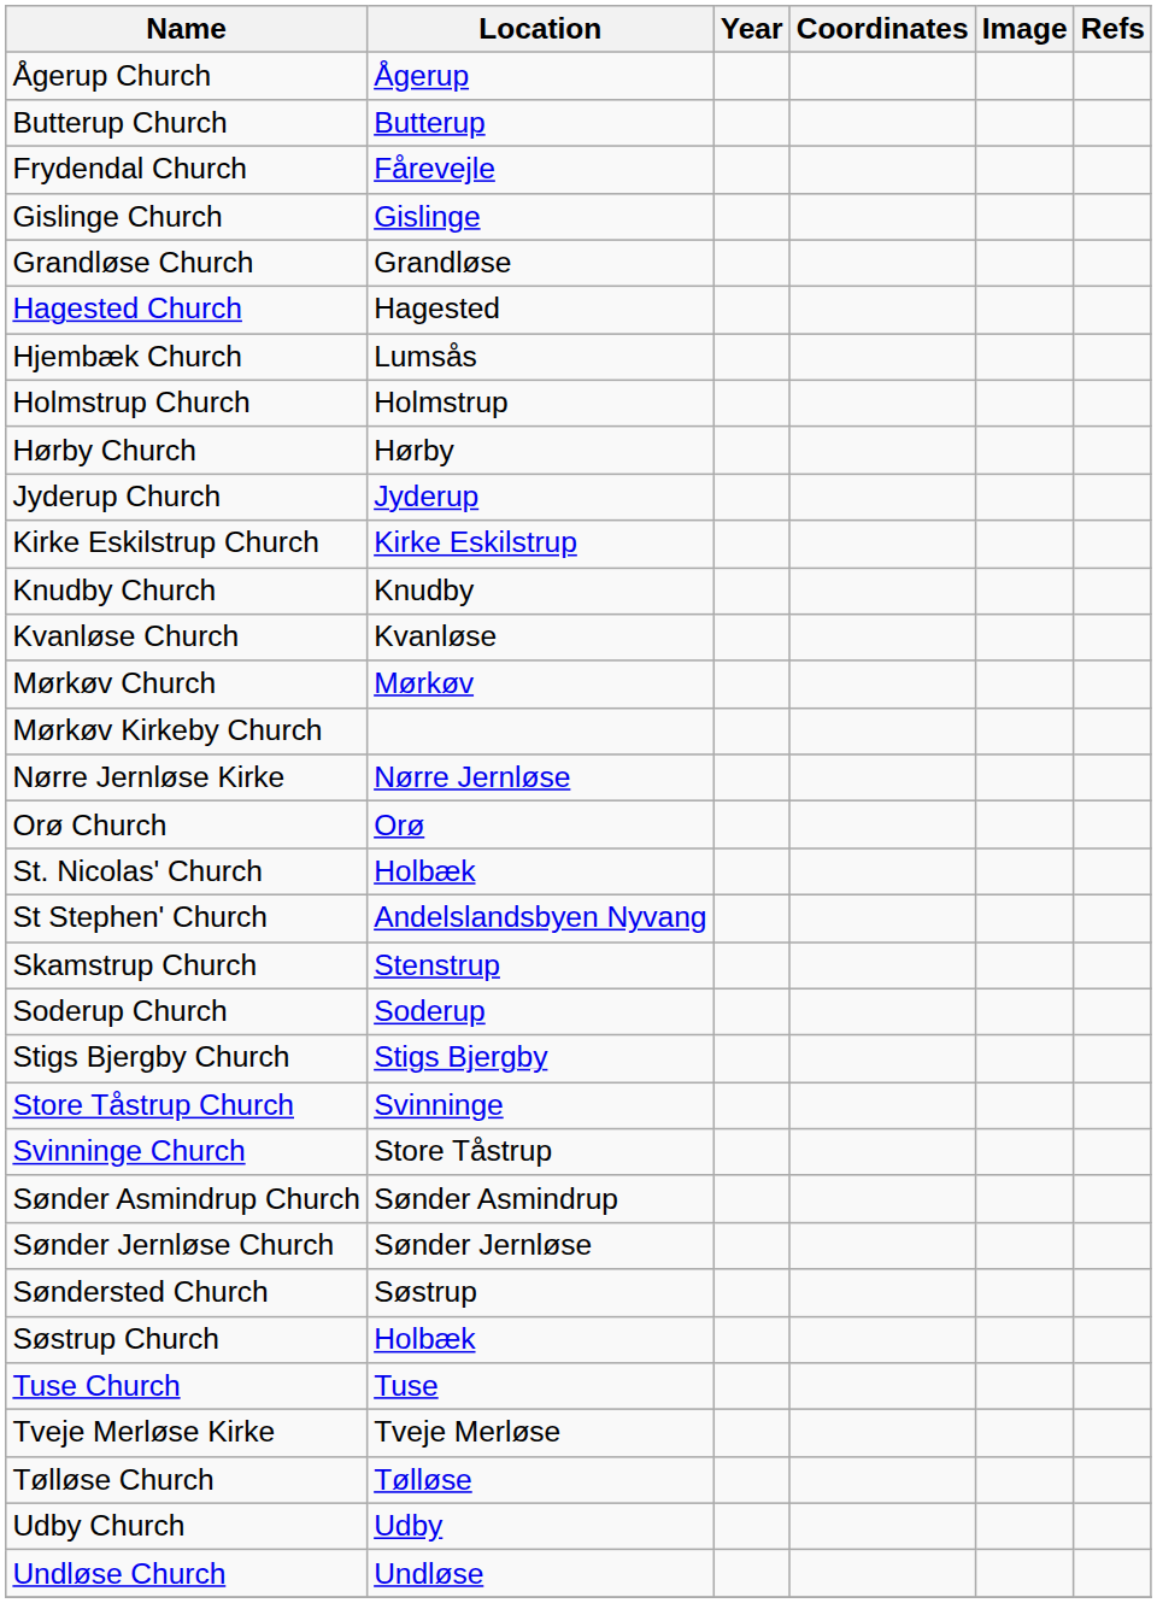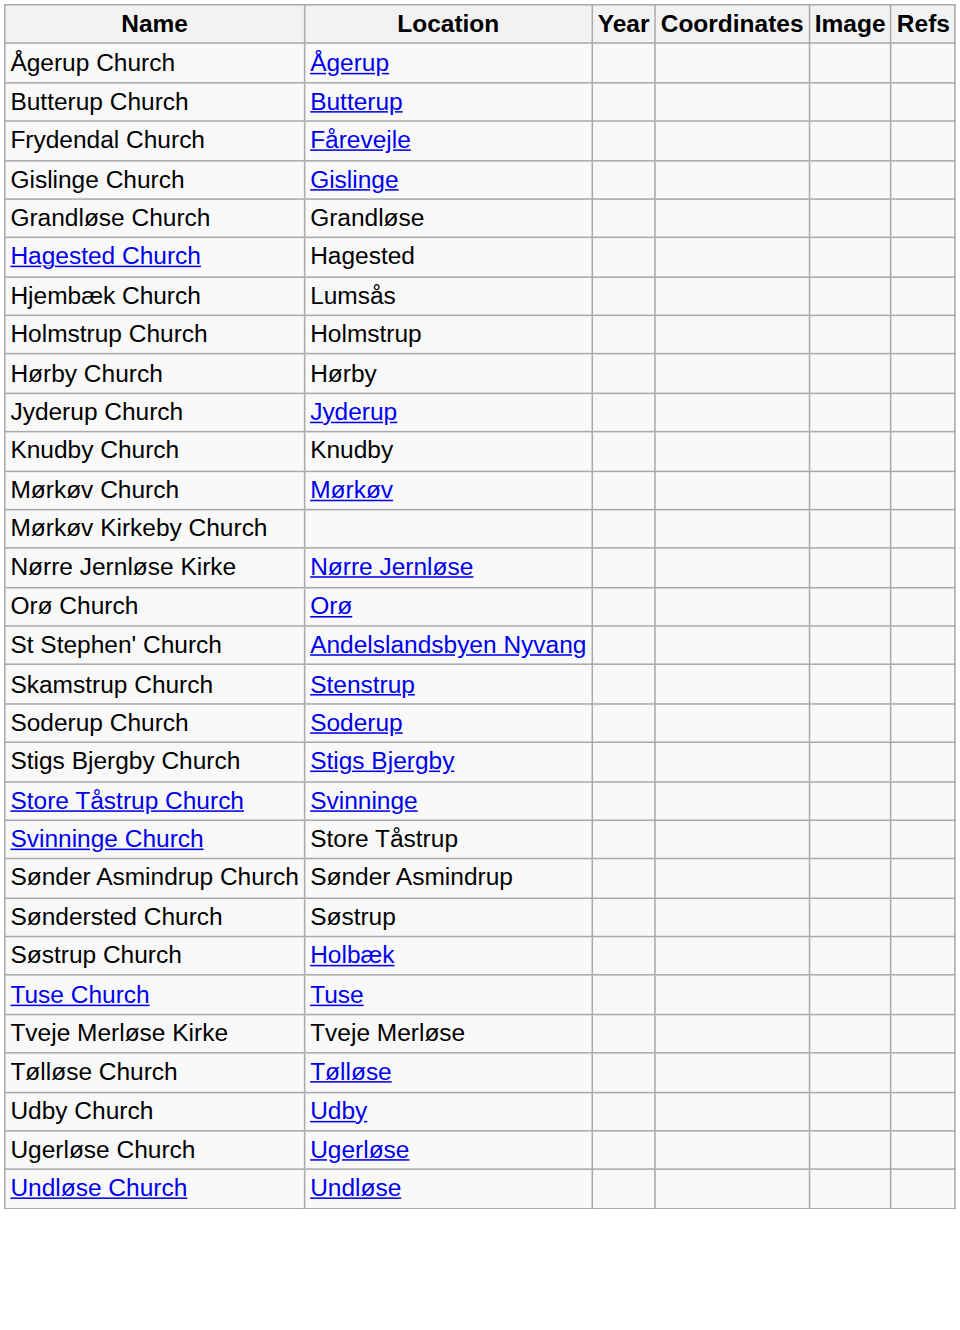 <table class="wikitable sortable">
 <tr>
 <th>Name</th>
 <th>Location</th>
 <th>Year</th>
 <th>Coordinates</th>
 <th>Image</th>
 <th>Refs</th>
 </tr>
 <tr>
 <td>Ågerup Church</td>
 <td><a href='#'>Ågerup</a></td>
 <td></td>
 <td></td>
 <td></td>
 <td></td>
 </tr>
 <tr>
 <td>Butterup Church</td>
 <td><a href='#'>Butterup</a></td>
 <td></td>
 <td></td>
 <td></td>
 <td></td>
 </tr>
 <tr>
 <td>Frydendal Church</td>
 <td><a href='#'>Fårevejle</a></td>
 <td></td>
 <td></td>
 <td></td>
 <td></td>
 </tr>
 <tr>
 <td>Gislinge Church</td>
 <td><a href='#'>Gislinge</a></td>
 <td></td>
 <td></td>
 <td></td>
 <td></td>
 </tr>
 <tr>
 <td>Grandløse Church</td>
 <td>Grandløse</td>
 <td></td>
 <td></td>
 <td></td>
 <td></td>
 </tr>
 <tr>
 <td><a href='#'>Hagested Church</a></td>
 <td>Hagested</td>
 <td></td>
 <td></td>
 <td></td>
 <td></td>
 </tr>
 <tr>
 <td>Hjembæk Church</td>
 <td>Lumsås</td>
 <td></td>
 <td></td>
 <td></td>
 <td></td>
 </tr>
 <tr>
 <td>Holmstrup Church</td>
 <td>Holmstrup</td>
 <td></td>
 <td></td>
 <td></td>
 <td></td>
 </tr>
 <tr>
 <td>Hørby Church</td>
 <td>Hørby</td>
 <td></td>
 <td></td>
 <td></td>
 <td></td>
 </tr>
 <tr>
 <td>Jyderup Church</td>
 <td><a href='#'>Jyderup</a></td>
 <td></td>
 <td></td>
 <td></td>
 <td></td>
 </tr>
 <tr>
-<td>Kirke Eskilstrup Church</td>
-<td><a href='#'>Kirke Eskilstrup</a></td>
-<td></td>
-<td></td>
-<td></td>
-<td></td>
-</tr>
-<tr>
 <td>Knudby Church</td>
 <td>Knudby</td>
-<td></td>
-<td></td>
-<td></td>
-<td></td>
-</tr>
-<tr>
-<td>Kvanløse Church</td>
-<td>Kvanløse</td>
 <td></td>
 <td></td>
 <td></td>
 <td></td>
 </tr>
 <tr>
 <td>Mørkøv Church</td>
 <td><a href='#'>Mørkøv</a></td>
 <td></td>
 <td></td>
 <td></td>
 <td></td>
 </tr>
 <tr>
 <td>Mørkøv Kirkeby Church</td>
 <td></td>
 <td></td>
 <td></td>
 <td></td>
 <td></td>
 </tr>
 <tr>
 <td>Nørre Jernløse Kirke</td>
 <td><a href='#'>Nørre Jernløse</a></td>
 <td></td>
 <td></td>
 <td></td>
 <td></td>
 </tr>
 <tr>
 <td>Orø Church</td>
 <td><a href='#'>Orø</a></td>
-<td></td>
-<td></td>
-<td></td>
-<td></td>
-</tr>
-<tr>
-<td>St. Nicolas' Church</td>
-<td><a href='#'>Holbæk</a></td>
 <td></td>
 <td></td>
 <td></td>
 <td></td>
 </tr>
 <tr>
 <td>St Stephen' Church</td>
 <td><a href='#'>Andelslandsbyen Nyvang</a></td>
 <td></td>
 <td></td>
 <td></td>
 <td></td>
 </tr>
 <tr>
 <td>Skamstrup Church</td>
 <td><a href='#'>Stenstrup</a></td>
 <td></td>
 <td></td>
 <td></td>
 <td></td>
 </tr>
 <tr>
 <td>Soderup Church</td>
 <td><a href='#'>Soderup</a></td>
 <td></td>
 <td></td>
 <td></td>
 <td></td>
 </tr>
 <tr>
 <td>Stigs Bjergby Church</td>
 <td><a href='#'>Stigs Bjergby</a></td>
 <td></td>
 <td></td>
 <td></td>
 <td></td>
 </tr>
 <tr>
 <td><a href='#'>Store Tåstrup Church</a></td>
 <td><a href='#'>Svinninge</a></td>
 <td></td>
 <td></td>
 <td></td>
 <td></td>
 </tr>
 <tr>
 <td><a href='#'>Svinninge Church</a></td>
 <td>Store Tåstrup</td>
 <td></td>
 <td></td>
 <td></td>
 <td></td>
 </tr>
 <tr>
 <td>Sønder Asmindrup Church</td>
 <td>Sønder Asmindrup</td>
 <td></td>
 <td></td>
 <td></td>
 <td></td>
 </tr>
 <tr>
-<td>Sønder Jernløse Church</td>
-<td>Sønder Jernløse</td>
-<td></td>
-<td></td>
-<td></td>
-<td></td>
-</tr>
-<tr>
 <td>Søndersted Church</td>
 <td>Søstrup</td>
 <td></td>
 <td></td>
 <td></td>
 <td></td>
 </tr>
 <tr>
 <td>Søstrup Church</td>
 <td><a href='#'>Holbæk</a></td>
 <td></td>
 <td></td>
 <td></td>
 <td></td>
 </tr>
 <tr>
 <td><a href='#'>Tuse Church</a></td>
 <td><a href='#'>Tuse</a></td>
 <td></td>
 <td></td>
 <td></td>
 <td></td>
 </tr>
 <tr>
 <td>Tveje Merløse Kirke</td>
 <td>Tveje Merløse</td>
 <td></td>
 <td></td>
 <td></td>
 <td></td>
 </tr>
 <tr>
 <td>Tølløse Church</td>
 <td><a href='#'>Tølløse</a></td>
 <td></td>
 <td></td>
 <td></td>
 <td></td>
 </tr>
 <tr>
 <td>Udby Church</td>
 <td><a href='#'>Udby</a></td>
 <td></td>
 <td></td>
 <td></td>
 <td></td>
 </tr>
 <tr>
+<td>Ugerløse Church</td>
+<td><a href='#'>Ugerløse</a></td>
+<td></td>
+<td></td>
+<td></td>
+<td></td>
+</tr>
+<tr>
 <td><a href='#'>Undløse Church</a></td>
 <td><a href='#'>Undløse</a></td>
 <td></td>
 <td></td>
 <td></td>
 <td></td>
 </tr>
 <tr>
 </tr>
 </table>
